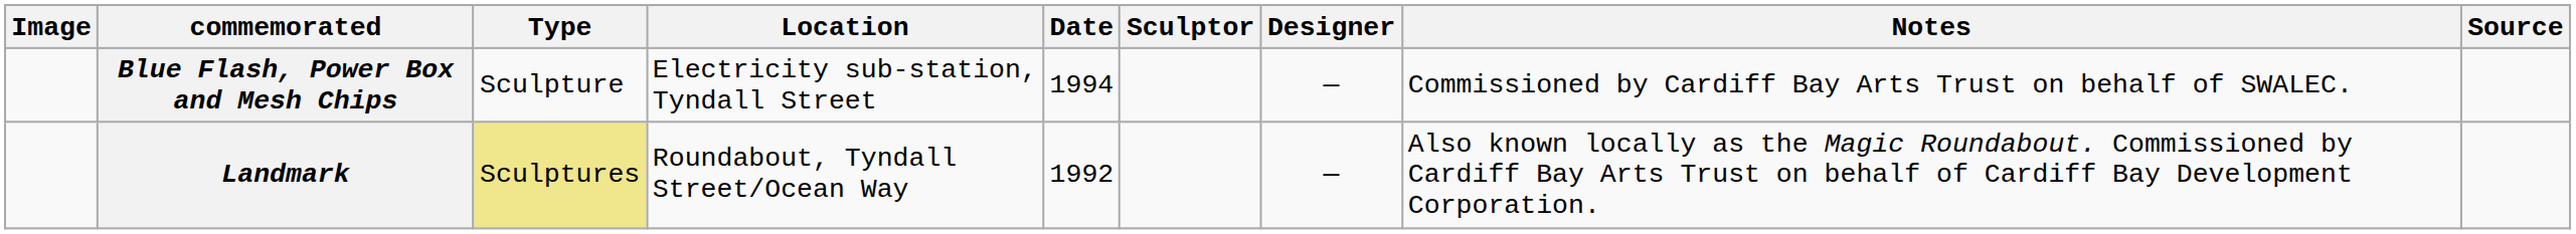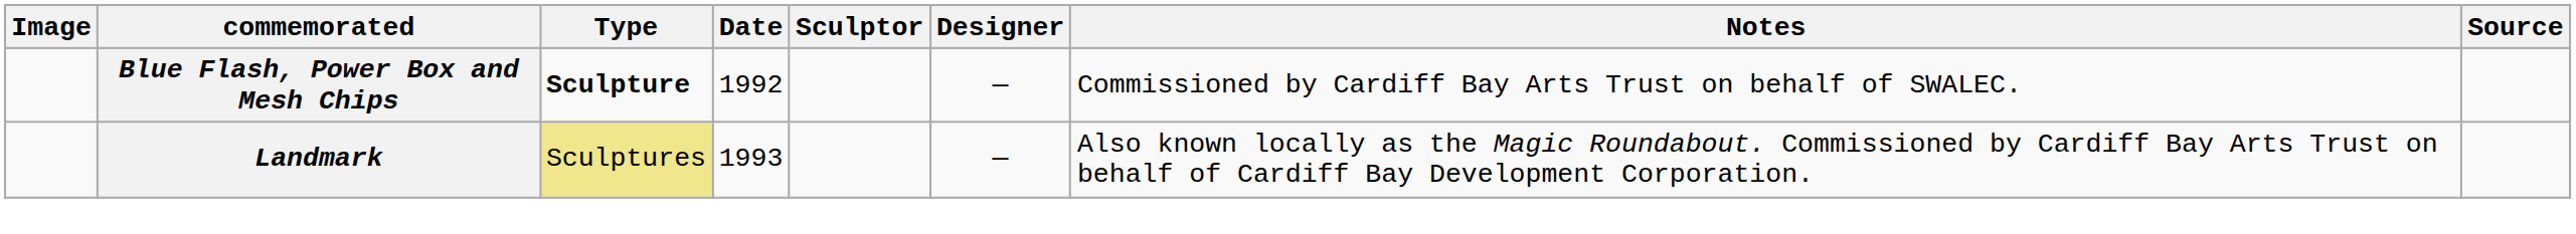 <table class="wikitable sortable">
 <tr>
 <th class="unsortable">Image</th>
 <th> commemorated</th>
 <th>Type</th>
-<th>Location</th>
 <th>Date</th>
 <th>Sculptor</th>
 <th> Designer</th>
 <th>Notes</th>
 <th class="unsortable">Source</th>
 </tr>
 <tr>
 <td></td>
 <th><em>Blue Flash, Power Box and Mesh Chips</em></th>
-<td>Sculpture</td>
-<td>Electricity sub-station, Tyndall Street</td>
-<td>1994</td>
+<td><strong>Sculpture</strong></td>
+<td>1992</td>
 <td></td>
 <td align="center">—</td>
 <td>Commissioned by Cardiff Bay Arts Trust on behalf of SWALEC.</td>
 <td></td>
 </tr>
 <tr>
 <td></td>
 <th><em>Landmark</em></th>
 <td style="background: khaki;">Sculptures</td>
-<td>Roundabout, Tyndall Street/Ocean Way</td>
-<td>1992</td>
+<td>1993</td>
 <td></td>
 <td align="center">—</td>
 <td>Also known locally as the <em>Magic Roundabout.</em> Commissioned by Cardiff Bay Arts Trust on behalf of Cardiff Bay Development Corporation.</td>
 <td></td>
 </tr>
 </table>
